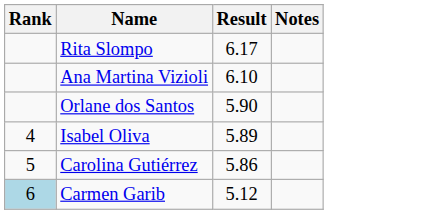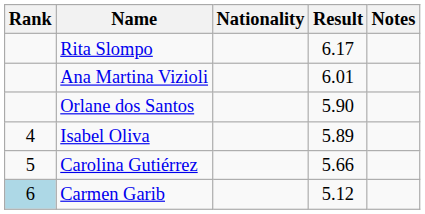 <table class="wikitable sortable" style="text-align:center">
 <tr>
 <th>Rank</th>
 <th>Name</th>
+<th>Nationality</th>
 <th>Result</th>
 <th>Notes</th>
 </tr>
 <tr>
 <td></td>
 <td align=left><a href='#'>Rita Slompo</a></td>
+<td align=left></td>
 <td>6.17</td>
 <td></td>
 </tr>
 <tr>
 <td></td>
 <td align=left><a href='#'>Ana Martina Vizioli</a></td>
-<td>6.10</td>
+<td align=left></td>
+<td>6.01</td>
 <td></td>
 </tr>
 <tr>
 <td></td>
 <td align=left><a href='#'>Orlane dos Santos</a></td>
+<td align=left></td>
 <td>5.90</td>
 <td></td>
 </tr>
 <tr>
 <td>4</td>
 <td align=left><a href='#'>Isabel Oliva</a></td>
+<td align=left></td>
 <td>5.89</td>
 <td></td>
 </tr>
 <tr>
 <td>5</td>
 <td align=left><a href='#'>Carolina Gutiérrez</a></td>
-<td>5.86</td>
+<td align=left></td>
+<td>5.66</td>
 <td></td>
 </tr>
 <tr>
 <td style="background: lightblue;">6</td>
 <td align=left><a href='#'>Carmen Garib</a></td>
+<td align=left></td>
 <td>5.12</td>
 <td></td>
 </tr>
 </table>
